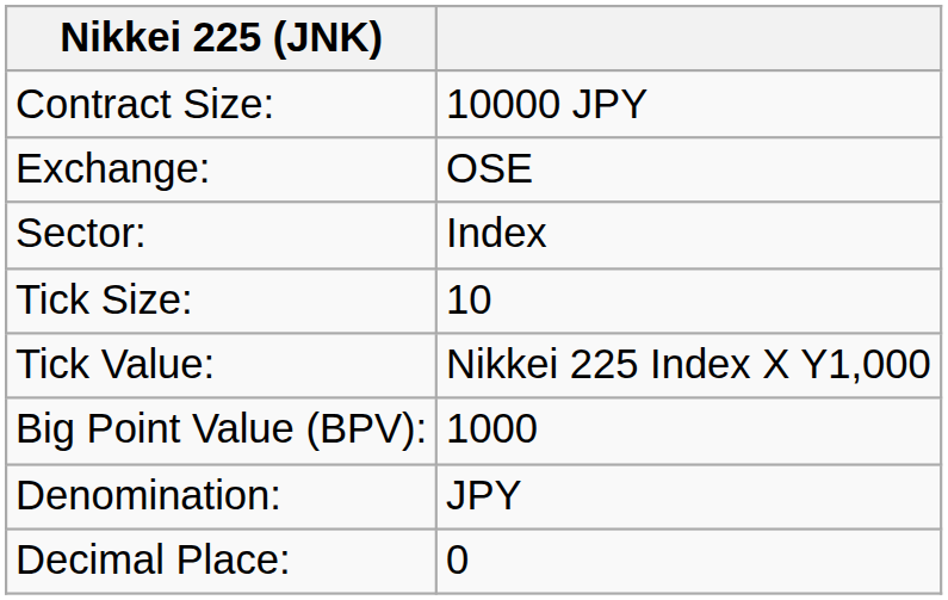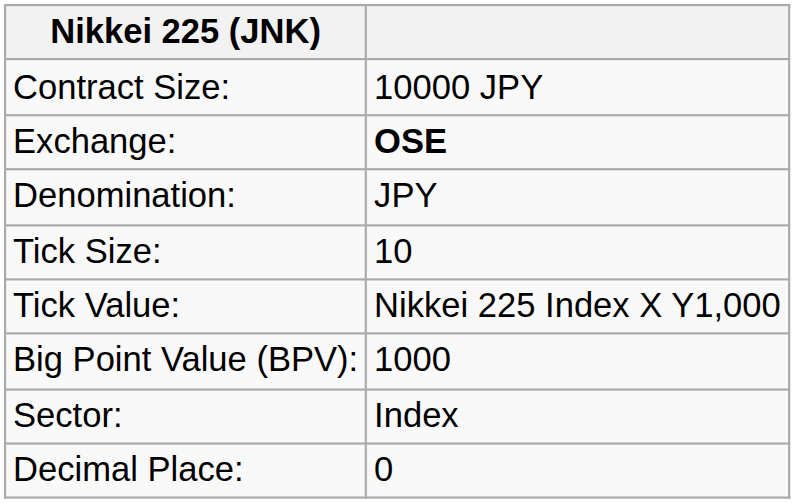 <table class="wikitable">
 <tr>
 <th>Nikkei 225 (JNK)</th>
 <th></th>
 </tr>
 <tr>
 <td>Contract Size:</td>
 <td>10000 JPY</td>
 </tr>
 <tr>
 <td>Exchange:</td>
-<td>OSE</td>
+<td><strong>OSE</strong></td>
 </tr>
 <tr>
-<td>Sector:</td>
-<td>Index</td>
+<td>Denomination:</td>
+<td>JPY</td>
 </tr>
 <tr>
 <td>Tick Size:</td>
 <td>10</td>
 </tr>
 <tr>
 <td>Tick Value:</td>
 <td>Nikkei 225 Index X Y1,000</td>
 </tr>
 <tr>
 <td>Big Point Value (BPV):</td>
 <td>1000</td>
 </tr>
 <tr>
-<td>Denomination:</td>
-<td>JPY</td>
+<td>Sector:</td>
+<td>Index</td>
 </tr>
 <tr>
 <td>Decimal Place:</td>
 <td>0</td>
 </tr>
 </table>
